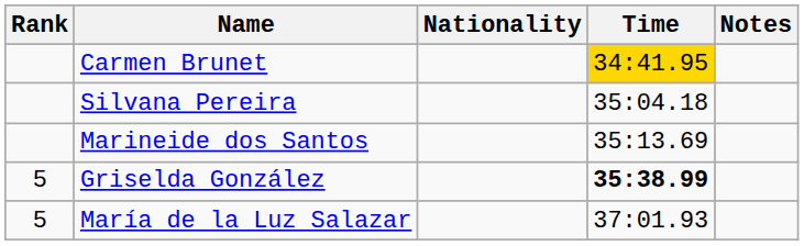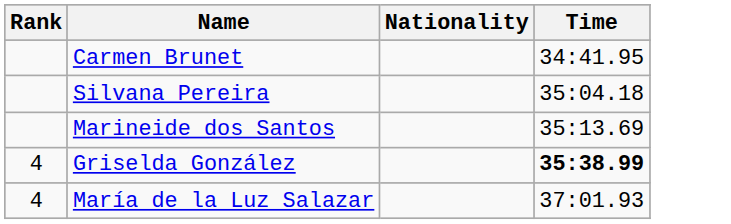 <table class="wikitable sortable" style="text-align:center">
 <tr>
 <th>Rank</th>
 <th>Name</th>
 <th>Nationality</th>
 <th>Time</th>
-<th>Notes</th>
 </tr>
 <tr>
 <td align=center></td>
 <td align=left><a href='#'>Carmen Brunet</a></td>
 <td align=left></td>
-<td style="background: gold;">34:41.95</td>
-<td></td>
+<td>34:41.95</td>
 </tr>
 <tr>
 <td align=center></td>
 <td align=left><a href='#'>Silvana Pereira</a></td>
 <td align=left></td>
 <td>35:04.18</td>
-<td></td>
 </tr>
 <tr>
 <td align=center></td>
 <td align=left><a href='#'>Marineide dos Santos</a></td>
 <td align=left></td>
 <td>35:13.69</td>
-<td></td>
 </tr>
 <tr>
-<td align=center>5</td>
+<td align=center>4</td>
 <td align=left><a href='#'>Griselda González</a></td>
 <td align=left></td>
 <td><strong>35:38.99</strong></td>
-<td></td>
 </tr>
 <tr>
-<td align=center>5</td>
+<td align=center>4</td>
 <td align=left><a href='#'>María de la Luz Salazar</a></td>
 <td align=left></td>
 <td>37:01.93</td>
-<td></td>
 </tr>
 </table>
